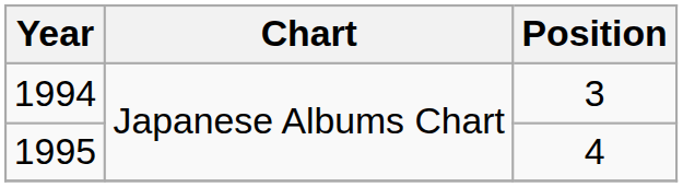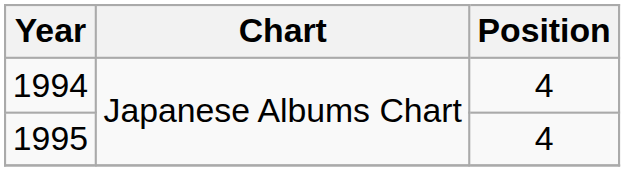 <table class="wikitable" style="text-align:center;">
 <tr>
 <th>Year</th>
 <th>Chart</th>
 <th>Position</th>
 </tr>
 <tr>
 <td>1994</td>
 <td rowspan=2>Japanese Albums Chart</td>
-<td>3</td>
+<td>4</td>
 </tr>
 <tr>
 <td>1995</td>
 <td>4</td>
 </tr>
 <tr>
 </tr>
 </table>
